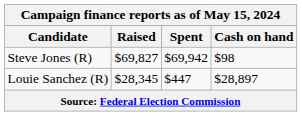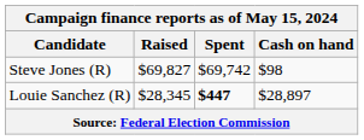 <table class="wikitable sortable">
 <tr>
 <th colspan=4>Campaign finance reports as of May 15, 2024</th>
 </tr>
 <tr style="text-align:center;">
 <th>Candidate</th>
 <th>Raised</th>
 <th>Spent</th>
 <th>Cash on hand</th>
 </tr>
 <tr>
 <td>Steve Jones (R)</td>
 <td>$69,827</td>
-<td>$69,942</td>
+<td>$69,742</td>
 <td>$98</td>
 </tr>
 <tr>
 <td>Louie Sanchez (R)</td>
 <td>$28,345</td>
-<td>$447</td>
+<td><strong>$447</strong></td>
 <td>$28,897</td>
 </tr>
 <tr>
 <th colspan="4"><small>Source: <a href='#'>Federal Election Commission</a></small></th>
 </tr>
 </table>
